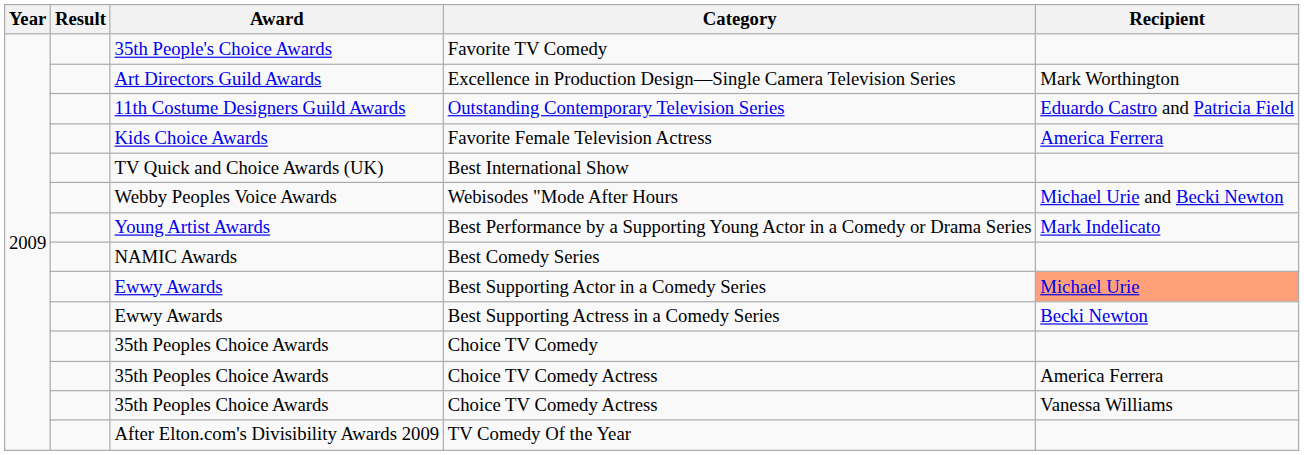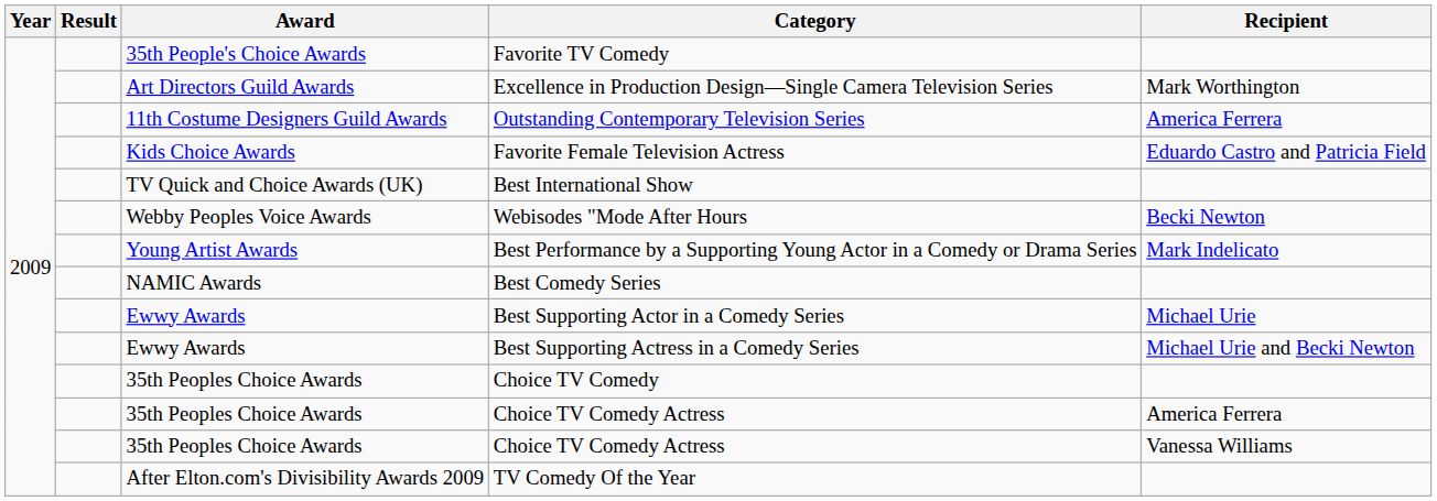 <table class="wikitable">
 <tr>
 <th>Year</th>
 <th>Result</th>
 <th>Award</th>
 <th>Category</th>
 <th>Recipient</th>
 </tr>
 <tr>
 <td rowspan="14">2009</td>
 <td></td>
 <td><a href='#'>35th People's Choice Awards</a></td>
 <td>Favorite TV Comedy</td>
 <td></td>
 </tr>
 <tr>
 <td></td>
 <td><a href='#'>Art Directors Guild Awards</a></td>
 <td>Excellence in Production Design—Single Camera Television Series</td>
 <td>Mark Worthington</td>
 </tr>
 <tr>
 <td></td>
 <td><a href='#'>11th Costume Designers Guild Awards</a></td>
 <td><a href='#'>Outstanding Contemporary Television Series</a></td>
-<td><a href='#'>Eduardo Castro</a> and <a href='#'>Patricia Field</a></td>
+<td><a href='#'>America Ferrera</a></td>
 </tr>
 <tr>
 <td></td>
 <td><a href='#'>Kids Choice Awards</a></td>
 <td>Favorite Female Television Actress</td>
-<td><a href='#'>America Ferrera</a></td>
+<td><a href='#'>Eduardo Castro</a> and <a href='#'>Patricia Field</a></td>
 </tr>
 <tr>
 <td></td>
 <td>TV Quick and Choice Awards (UK)</td>
 <td>Best International Show</td>
 <td></td>
 </tr>
 <tr>
 <td></td>
 <td>Webby Peoples Voice Awards</td>
 <td>Webisodes "Mode After Hours</td>
-<td><a href='#'>Michael Urie</a> and <a href='#'>Becki Newton</a></td>
+<td><a href='#'>Becki Newton</a></td>
 </tr>
 <tr>
 <td></td>
 <td><a href='#'>Young Artist Awards</a></td>
 <td>Best Performance by a Supporting Young Actor in a Comedy or Drama Series</td>
 <td><a href='#'>Mark Indelicato</a></td>
 </tr>
 <tr>
 <td></td>
 <td>NAMIC Awards</td>
 <td>Best Comedy Series</td>
 <td></td>
 </tr>
 <tr>
 <td></td>
 <td><a href='#'>Ewwy Awards</a></td>
 <td>Best Supporting Actor in a Comedy Series</td>
-<td style="background: lightsalmon;"><a href='#'>Michael Urie</a></td>
+<td><a href='#'>Michael Urie</a></td>
 </tr>
 <tr>
 <td></td>
 <td>Ewwy Awards</td>
 <td>Best Supporting Actress in a Comedy Series</td>
-<td><a href='#'>Becki Newton</a></td>
+<td><a href='#'>Michael Urie</a> and <a href='#'>Becki Newton</a></td>
 </tr>
 <tr>
 <td></td>
 <td>35th Peoples Choice Awards</td>
 <td>Choice TV Comedy</td>
 <td></td>
 </tr>
 <tr>
 <td></td>
 <td>35th Peoples Choice Awards</td>
 <td>Choice TV Comedy Actress</td>
 <td>America Ferrera</td>
 </tr>
 <tr>
 <td></td>
 <td>35th Peoples Choice Awards</td>
 <td>Choice TV Comedy Actress</td>
 <td>Vanessa Williams</td>
 </tr>
 <tr>
 <td></td>
 <td>After Elton.com's Divisibility Awards 2009</td>
 <td>TV Comedy Of the Year</td>
 <td></td>
 </tr>
 </table>
